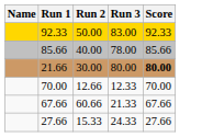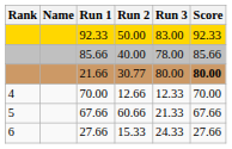 <table class="wikitable">
 <tr>
+<th>Rank</th>
 <th>Name</th>
 <th>Run 1</th>
 <th>Run 2</th>
 <th>Run 3</th>
 <th>Score</th>
 </tr>
 <tr style="background:gold;">
 <td></td>
+<td></td>
 <td>92.33</td>
 <td>50.00</td>
 <td>83.00</td>
 <td>92.33</td>
 </tr>
 <tr style="background:silver;">
+<td></td>
 <td></td>
 <td>85.66</td>
 <td>40.00</td>
 <td>78.00</td>
 <td>85.66</td>
 </tr>
 <tr style="background:#CC9966;">
 <td></td>
+<td></td>
 <td>21.66</td>
-<td>30.00</td>
+<td>30.77</td>
 <td>80.00</td>
 <td><strong>80.00</strong></td>
 </tr>
 <tr>
+<td>4</td>
 <td></td>
 <td>70.00</td>
 <td>12.66</td>
 <td>12.33</td>
 <td>70.00</td>
 </tr>
 <tr>
+<td>5</td>
 <td></td>
 <td>67.66</td>
 <td>60.66</td>
 <td>21.33</td>
 <td>67.66</td>
 </tr>
 <tr>
+<td>6</td>
 <td></td>
 <td>27.66</td>
 <td>15.33</td>
 <td>24.33</td>
 <td>27.66</td>
 </tr>
 </table>
